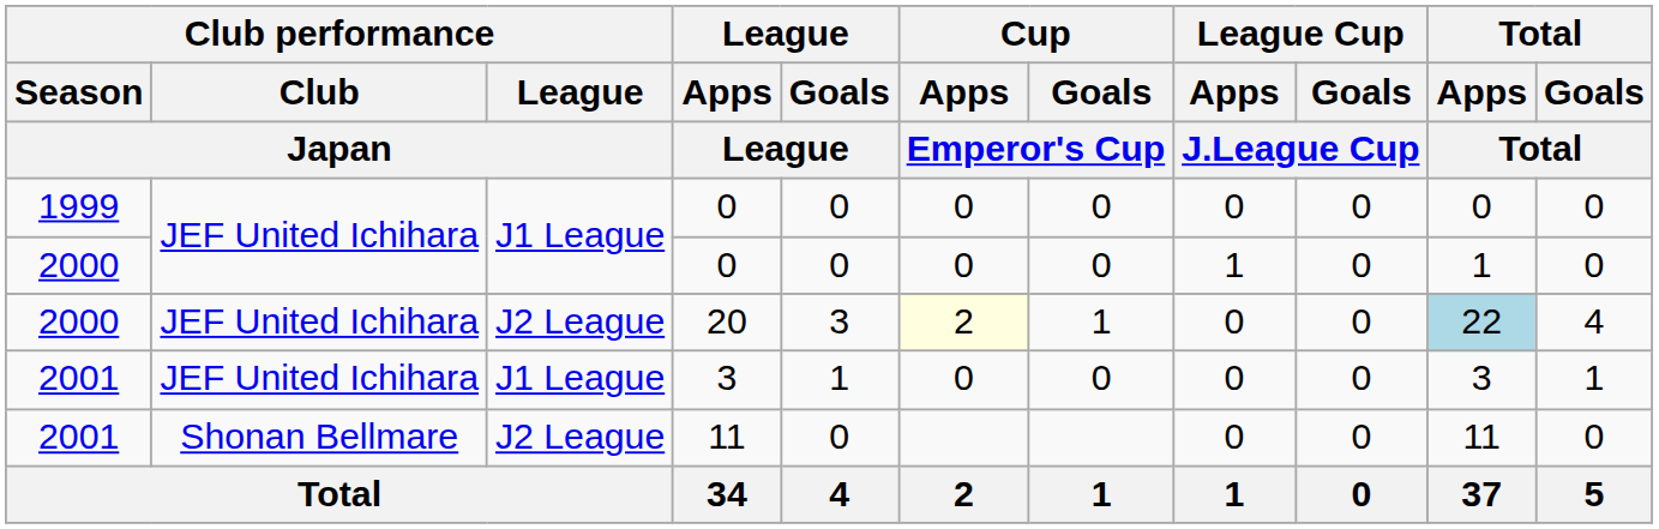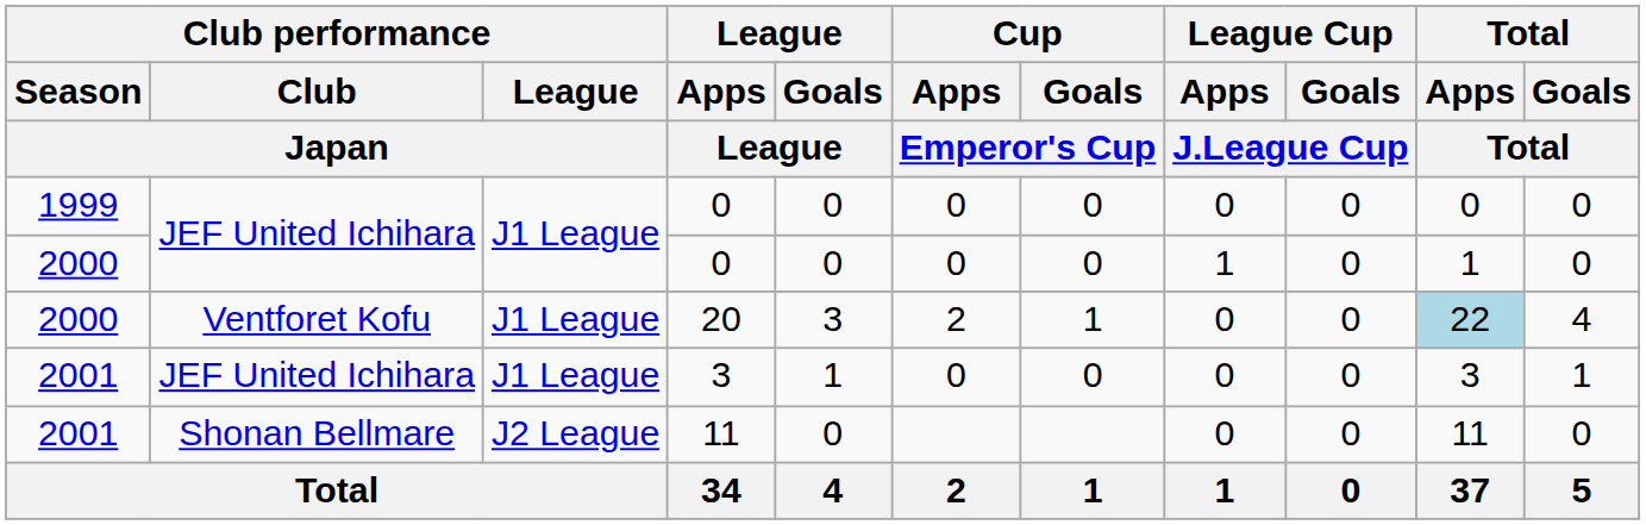 <table class="wikitable" style="text-align:center;">
 <tr>
 <th colspan=3>Club performance</th>
 <th colspan=2>League</th>
 <th colspan=2>Cup</th>
 <th colspan=2>League Cup</th>
 <th colspan=2>Total</th>
 </tr>
 <tr>
 <th>Season</th>
 <th>Club</th>
 <th>League</th>
 <th>Apps</th>
 <th>Goals</th>
 <th>Apps</th>
 <th>Goals</th>
 <th>Apps</th>
 <th>Goals</th>
 <th>Apps</th>
 <th>Goals</th>
 </tr>
 <tr>
 <th colspan=3>Japan</th>
 <th colspan=2>League</th>
 <th colspan=2><a href='#'>Emperor's Cup</a></th>
 <th colspan=2><a href='#'>J.League Cup</a></th>
 <th colspan=2>Total</th>
 </tr>
 <tr>
 <td><a href='#'>1999</a></td>
 <td rowspan="2"><a href='#'>JEF United Ichihara</a></td>
 <td rowspan="2"><a href='#'>J1 League</a></td>
 <td>0</td>
 <td>0</td>
 <td>0</td>
 <td>0</td>
 <td>0</td>
 <td>0</td>
 <td>0</td>
 <td>0</td>
 </tr>
 <tr>
 <td><a href='#'>2000</a></td>
 <td>0</td>
 <td>0</td>
 <td>0</td>
 <td>0</td>
 <td>1</td>
 <td>0</td>
 <td>1</td>
 <td>0</td>
 </tr>
 <tr>
 <td><a href='#'>2000</a></td>
-<td><a href='#'>JEF United Ichihara</a></td>
-<td><a href='#'>J2 League</a></td>
+<td><a href='#'>Ventforet Kofu</a></td>
+<td><a href='#'>J1 League</a></td>
 <td>20</td>
 <td>3</td>
-<td style="background: lightyellow;">2</td>
+<td>2</td>
 <td>1</td>
 <td>0</td>
 <td>0</td>
 <td style="background: lightblue;">22</td>
 <td>4</td>
 </tr>
 <tr>
 <td><a href='#'>2001</a></td>
 <td><a href='#'>JEF United Ichihara</a></td>
 <td><a href='#'>J1 League</a></td>
 <td>3</td>
 <td>1</td>
 <td>0</td>
 <td>0</td>
 <td>0</td>
 <td>0</td>
 <td>3</td>
 <td>1</td>
 </tr>
 <tr>
 <td><a href='#'>2001</a></td>
 <td><a href='#'>Shonan Bellmare</a></td>
 <td><a href='#'>J2 League</a></td>
 <td>11</td>
 <td>0</td>
 <td></td>
 <td></td>
 <td>0</td>
 <td>0</td>
 <td>11</td>
 <td>0</td>
 </tr>
 <tr>
 <th colspan=3>Total</th>
 <th>34</th>
 <th>4</th>
 <th>2</th>
 <th>1</th>
 <th>1</th>
 <th>0</th>
 <th>37</th>
 <th>5</th>
 </tr>
 </table>
